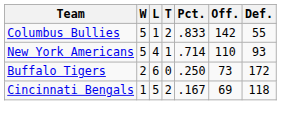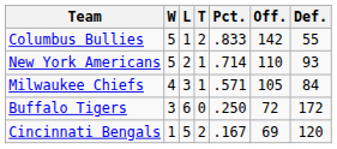 <table class="wikitable">
 <tr>
 <th>Team</th>
 <th>W</th>
 <th>L</th>
 <th>T</th>
 <th>Pct.</th>
 <th>Off.</th>
 <th>Def.</th>
 </tr>
 <tr align="center">
 <td align="left"><a href='#'>Columbus Bullies</a></td>
 <td>5</td>
 <td>1</td>
 <td>2</td>
 <td>.833</td>
 <td>142</td>
 <td>55</td>
 </tr>
 <tr align="center">
 <td align="left"><a href='#'>New York Americans</a></td>
 <td>5</td>
-<td>4</td>
+<td>2</td>
 <td>1</td>
 <td>.714</td>
 <td>110</td>
 <td>93</td>
 </tr>
 <tr align="center">
+<td align="left"><a href='#'>Milwaukee Chiefs</a></td>
+<td>4</td>
+<td>3</td>
+<td>1</td>
+<td>.571</td>
+<td>105</td>
+<td>84</td>
+</tr>
+<tr align="center">
 <td align="left"><a href='#'>Buffalo Tigers</a></td>
-<td>2</td>
+<td>3</td>
 <td>6</td>
 <td>0</td>
 <td>.250</td>
-<td>73</td>
+<td>72</td>
 <td>172</td>
 </tr>
 <tr align="center">
 <td align="left"><a href='#'>Cincinnati Bengals</a></td>
 <td>1</td>
 <td>5</td>
 <td>2</td>
 <td>.167</td>
 <td>69</td>
-<td>118</td>
+<td>120</td>
 </tr>
 </table>
